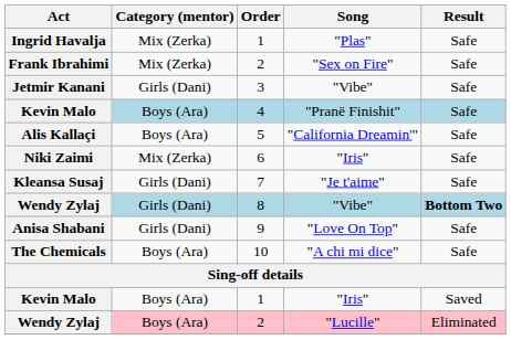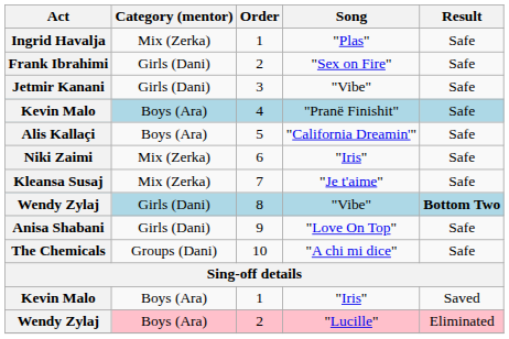 <table class="wikitable plainrowheaders" style="text-align:center;">
 <tr>
 <th scope="col">Act</th>
 <th scope="col">Category (mentor)</th>
 <th scope="col">Order</th>
 <th scope="col">Song</th>
 <th scope="col">Result</th>
 </tr>
 <tr>
 <th scope="row">Ingrid Havalja</th>
 <td>Mix (Zerka)</td>
 <td>1</td>
 <td>"<a href='#'>Plas</a>"</td>
 <td>Safe</td>
 </tr>
 <tr>
 <th scope="row">Frank Ibrahimi</th>
-<td>Mix (Zerka)</td>
+<td>Girls (Dani)</td>
 <td>2</td>
 <td>"<a href='#'>Sex on Fire</a>"</td>
 <td>Safe</td>
 </tr>
 <tr>
 <th scope="row">Jetmir Kanani</th>
 <td>Girls (Dani)</td>
 <td>3</td>
 <td>"Vibe"</td>
 <td>Safe</td>
 </tr>
 <tr style="background:lightblue;">
 <th scope="row">Kevin Malo</th>
 <td>Boys (Ara)</td>
 <td>4</td>
 <td>"Pranë Finishit"</td>
 <td>Safe</td>
 </tr>
 <tr>
 <th scope="row">Alis Kallaçi</th>
 <td>Boys (Ara)</td>
 <td>5</td>
 <td>"<a href='#'>California Dreamin'</a>"</td>
 <td>Safe</td>
 </tr>
 <tr>
 <th scope="row">Niki Zaimi</th>
 <td>Mix (Zerka)</td>
 <td>6</td>
 <td>"<a href='#'>Iris</a>"</td>
 <td>Safe</td>
 </tr>
 <tr>
 <th scope="row">Kleansa Susaj</th>
-<td>Girls (Dani)</td>
+<td>Mix (Zerka)</td>
 <td>7</td>
 <td>"<a href='#'>Je t'aime</a>"</td>
 <td>Safe</td>
 </tr>
 <tr style="background:lightblue;">
 <th scope="row">Wendy Zylaj</th>
 <td>Girls (Dani)</td>
 <td>8</td>
 <td>"Vibe"</td>
 <td><strong>Bottom Two</strong></td>
 </tr>
 <tr>
 <th scope="row">Anisa Shabani</th>
 <td>Girls (Dani)</td>
 <td>9</td>
 <td>"<a href='#'>Love On Top</a>"</td>
 <td>Safe</td>
 </tr>
 <tr>
 <th scope="row">The Chemicals</th>
-<td>Boys (Ara)</td>
+<td>Groups (Dani)</td>
 <td>10</td>
 <td>"<a href='#'>A chi mi dice</a>"</td>
 <td>Safe</td>
 </tr>
 <tr>
 <th colspan="5">Sing-off details</th>
 </tr>
 <tr>
 <th scope="row">Kevin Malo</th>
 <td>Boys (Ara)</td>
 <td>1</td>
 <td>"<a href='#'>Iris</a>"</td>
 <td>Saved</td>
 </tr>
 <tr style="background:pink;">
 <th scope="row">Wendy Zylaj</th>
 <td>Boys (Ara)</td>
 <td>2</td>
 <td>"<a href='#'>Lucille</a>"</td>
 <td>Eliminated</td>
 </tr>
 <tr>
 </tr>
 </table>
